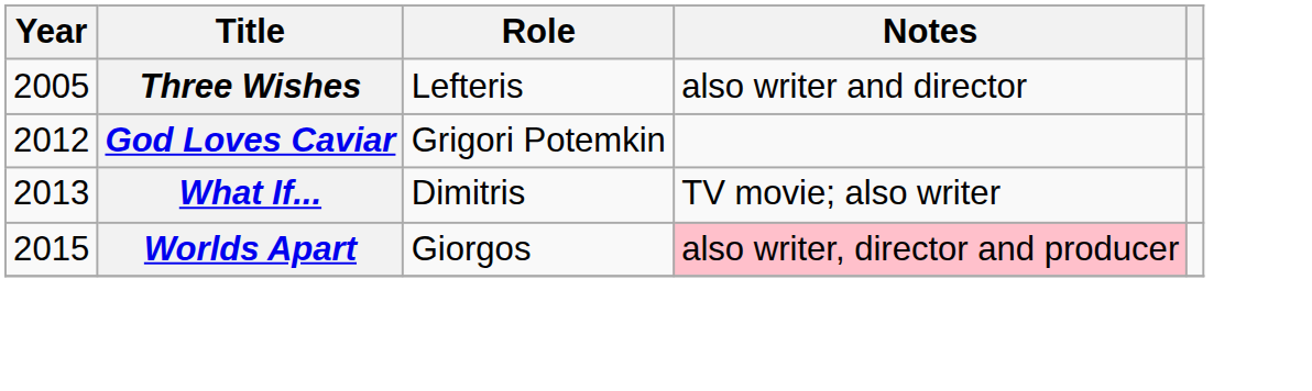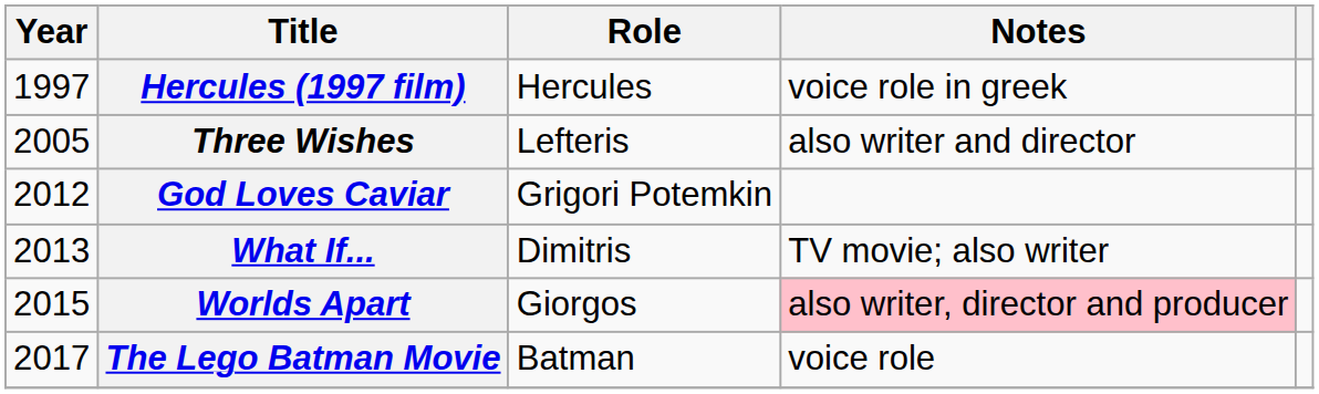 <table class="wikitable plainrowheaders sortable" style="margin-right: 0;">
 <tr>
 <th scope="col">Year</th>
 <th scope="col">Title</th>
 <th scope="col">Role</th>
 <th scope="col" class="unsortable">Notes</th>
 <th scope="col" class="unsortable"></th>
+</tr>
+<tr>
+<td>1997</td>
+<th scope="row"><em><a href='#'>Hercules (1997 film)</a></em></th>
+<td>Hercules</td>
+<td>voice role in greek</td>
+<td></td>
 </tr>
 <tr>
 <td>2005</td>
 <th scope="row"><em>Three Wishes</em></th>
 <td>Lefteris</td>
 <td>also writer and director</td>
 <td></td>
 </tr>
 <tr>
 <td>2012</td>
 <th scope="row"><em><a href='#'>God Loves Caviar</a></em></th>
 <td>Grigori Potemkin</td>
 <td></td>
 <td></td>
 </tr>
 <tr>
 <td>2013</td>
 <th scope="row"><em><a href='#'>What If...</a></em></th>
 <td>Dimitris</td>
 <td>TV movie; also writer</td>
 <td></td>
 </tr>
 <tr>
 <td>2015</td>
 <th scope="row"><em><a href='#'>Worlds Apart</a></em></th>
 <td>Giorgos</td>
 <td style="background: pink;">also writer, director and producer</td>
 <td></td>
 </tr>
 <tr>
+<td>2017</td>
+<th scope="row"><em><a href='#'>The Lego Batman Movie</a></em></th>
+<td>Batman</td>
+<td>voice role</td>
+<td></td>
+</tr>
+<tr>
 </tr>
 </table>
